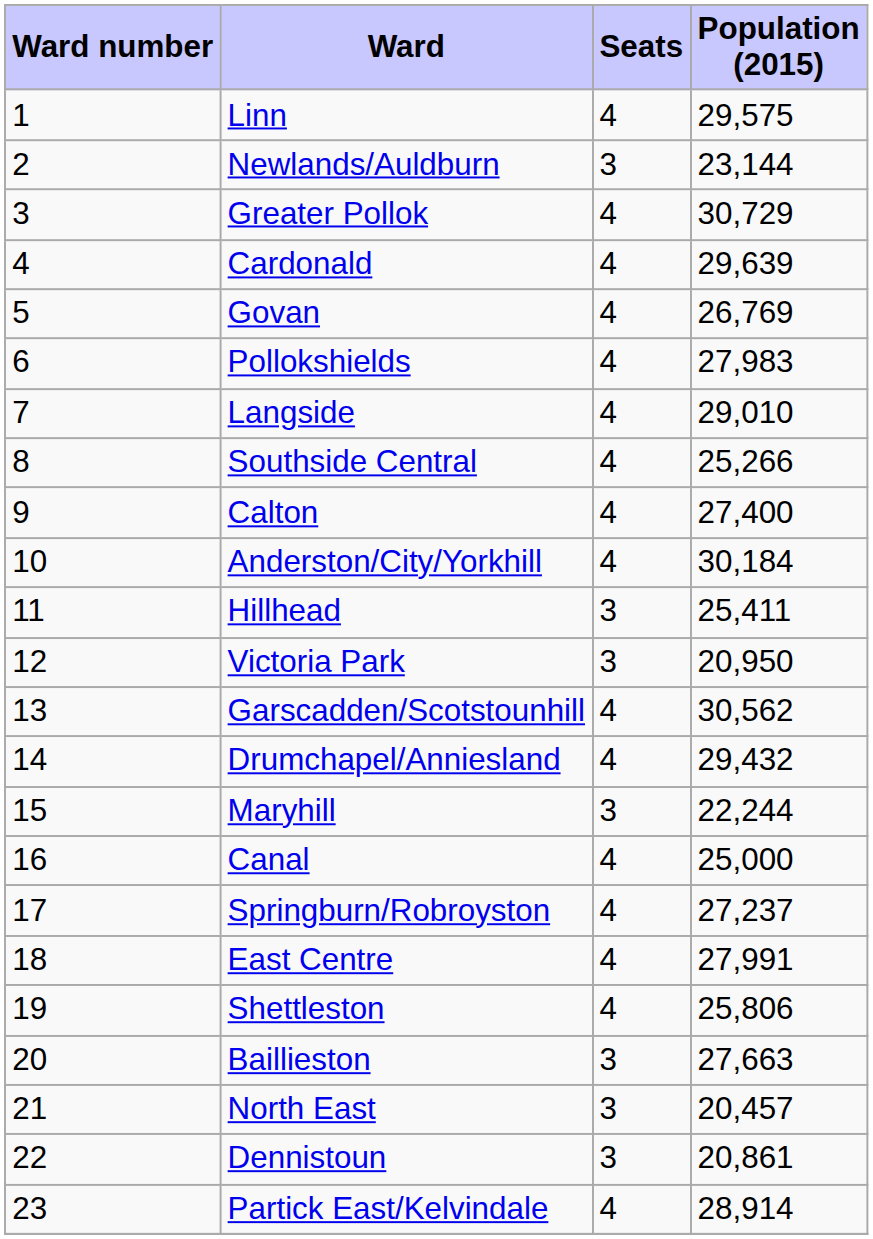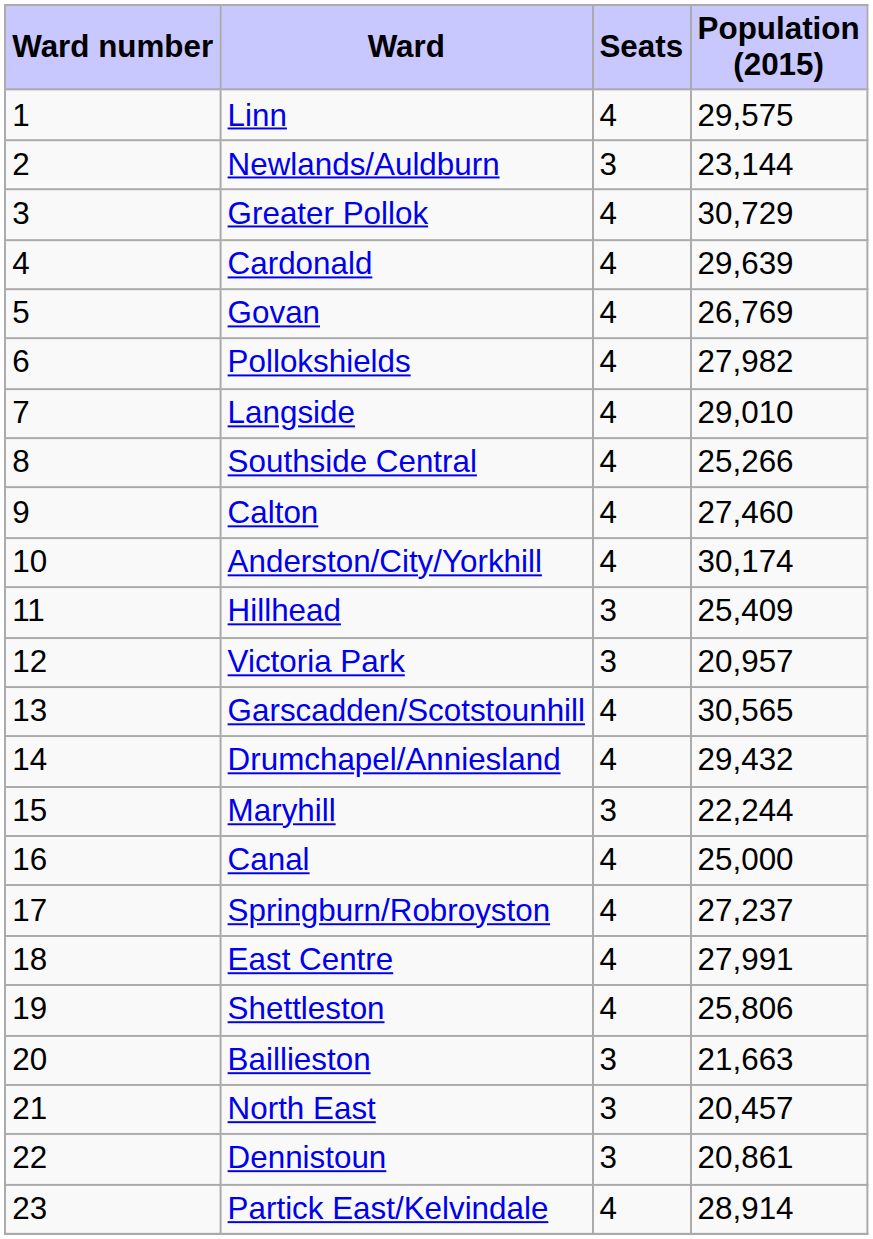 <table class="wikitable sortable">
 <tr>
 <th style="background-color:#c8c8ff;">Ward number</th>
 <th style="background-color:#c8c8ff;">Ward</th>
 <th style="background-color:#c8c8ff;">Seats</th>
 <th style="background-color:#c8c8ff;">Population <br>(2015)</th>
 </tr>
 <tr>
 <td>1</td>
 <td><a href='#'>Linn</a></td>
 <td>4</td>
 <td>29,575</td>
 </tr>
 <tr>
 <td>2</td>
 <td><a href='#'>Newlands/Auldburn</a></td>
 <td>3</td>
 <td>23,144</td>
 </tr>
 <tr>
 <td>3</td>
 <td><a href='#'>Greater Pollok</a></td>
 <td>4</td>
 <td>30,729</td>
 </tr>
 <tr>
 <td>4</td>
 <td><a href='#'>Cardonald</a></td>
 <td>4</td>
 <td>29,639</td>
 </tr>
 <tr>
 <td>5</td>
 <td><a href='#'>Govan</a></td>
 <td>4</td>
 <td>26,769</td>
 </tr>
 <tr>
 <td>6</td>
 <td><a href='#'>Pollokshields</a></td>
 <td>4</td>
-<td>27,983</td>
+<td>27,982</td>
 </tr>
 <tr>
 <td>7</td>
 <td><a href='#'>Langside</a></td>
 <td>4</td>
 <td>29,010</td>
 </tr>
 <tr>
 <td>8</td>
 <td><a href='#'>Southside Central</a></td>
 <td>4</td>
 <td>25,266</td>
 </tr>
 <tr>
 <td>9</td>
 <td><a href='#'>Calton</a></td>
 <td>4</td>
-<td>27,400</td>
+<td>27,460</td>
 </tr>
 <tr>
 <td>10</td>
 <td><a href='#'>Anderston/City/Yorkhill</a></td>
 <td>4</td>
-<td>30,184</td>
+<td>30,174</td>
 </tr>
 <tr>
 <td>11</td>
 <td><a href='#'>Hillhead</a></td>
 <td>3</td>
-<td>25,411</td>
+<td>25,409</td>
 </tr>
 <tr>
 <td>12</td>
 <td><a href='#'>Victoria Park</a></td>
 <td>3</td>
-<td>20,950</td>
+<td>20,957</td>
 </tr>
 <tr>
 <td>13</td>
 <td><a href='#'>Garscadden/Scotstounhill</a></td>
 <td>4</td>
-<td>30,562</td>
+<td>30,565</td>
 </tr>
 <tr>
 <td>14</td>
 <td><a href='#'>Drumchapel/Anniesland</a></td>
 <td>4</td>
 <td>29,432</td>
 </tr>
 <tr>
 <td>15</td>
 <td><a href='#'>Maryhill</a></td>
 <td>3</td>
 <td>22,244</td>
 </tr>
 <tr>
 <td>16</td>
 <td><a href='#'>Canal</a></td>
 <td>4</td>
 <td>25,000</td>
 </tr>
 <tr>
 <td>17</td>
 <td><a href='#'>Springburn/Robroyston</a></td>
 <td>4</td>
 <td>27,237</td>
 </tr>
 <tr>
 <td>18</td>
 <td><a href='#'>East Centre</a></td>
 <td>4</td>
 <td>27,991</td>
 </tr>
 <tr>
 <td>19</td>
 <td><a href='#'>Shettleston</a></td>
 <td>4</td>
 <td>25,806</td>
 </tr>
 <tr>
 <td>20</td>
 <td><a href='#'>Baillieston</a></td>
 <td>3</td>
-<td>27,663</td>
+<td>21,663</td>
 </tr>
 <tr>
 <td>21</td>
 <td><a href='#'>North East</a></td>
 <td>3</td>
 <td>20,457</td>
 </tr>
 <tr>
 <td>22</td>
 <td><a href='#'>Dennistoun</a></td>
 <td>3</td>
 <td>20,861</td>
 </tr>
 <tr>
 <td>23</td>
 <td><a href='#'>Partick East/Kelvindale</a></td>
 <td>4</td>
 <td>28,914</td>
 </tr>
 <tr>
 </tr>
 </table>
